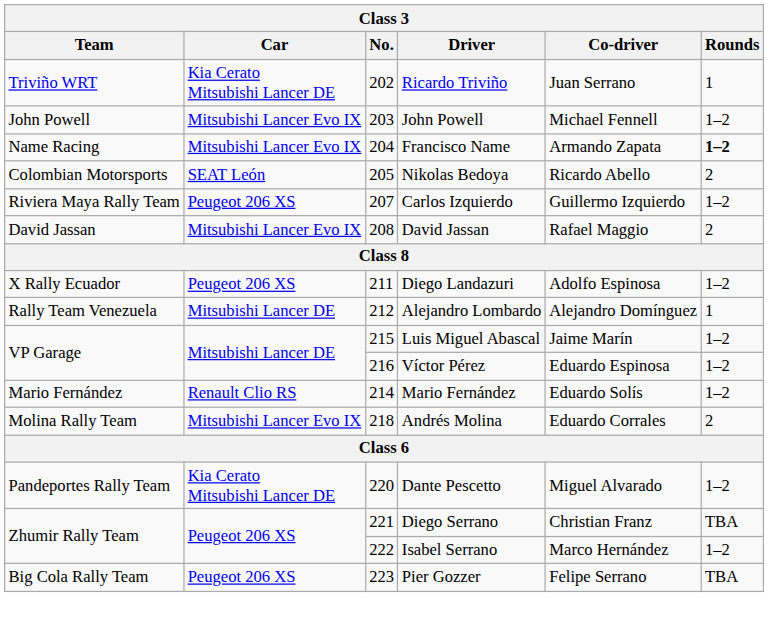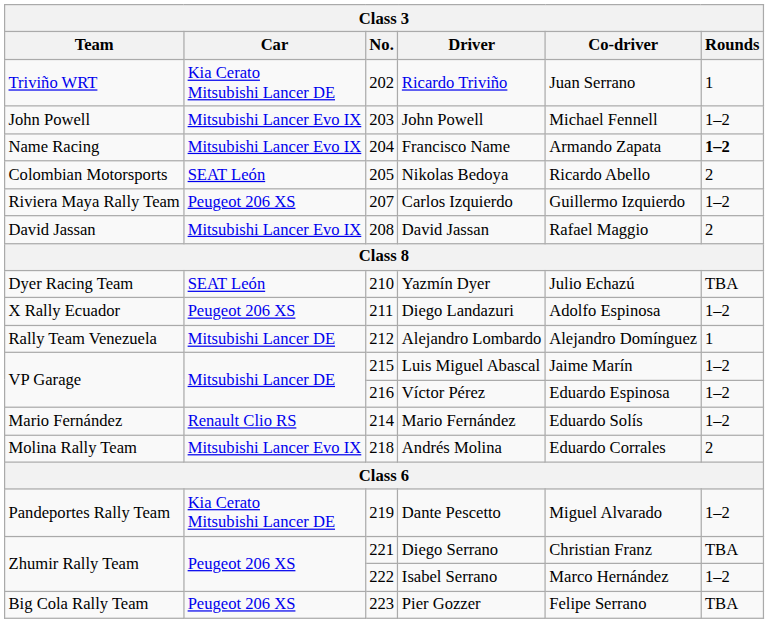 <table class="wikitable" style="font-size: 85%;">
 <tr>
 <th colspan=6>Class 3</th>
 </tr>
 <tr>
 <th>Team</th>
 <th>Car</th>
 <th>No.</th>
 <th>Driver</th>
 <th>Co-driver</th>
 <th>Rounds</th>
 </tr>
 <tr>
 <td> <a href='#'>Triviño WRT</a></td>
 <td><a href='#'>Kia Cerato</a><br><a href='#'>Mitsubishi Lancer DE</a></td>
 <td>202</td>
 <td> <a href='#'>Ricardo Triviño</a></td>
 <td> Juan Serrano</td>
 <td>1</td>
 </tr>
 <tr>
 <td> John Powell</td>
 <td><a href='#'>Mitsubishi Lancer Evo IX</a></td>
 <td>203</td>
 <td> John Powell</td>
 <td> Michael Fennell</td>
 <td>1–2</td>
 </tr>
 <tr>
 <td> Name Racing</td>
 <td><a href='#'>Mitsubishi Lancer Evo IX</a></td>
 <td>204</td>
 <td> Francisco Name</td>
 <td> Armando Zapata</td>
 <td><strong>1–2</strong></td>
 </tr>
 <tr>
 <td> Colombian Motorsports</td>
 <td><a href='#'>SEAT León</a></td>
 <td>205</td>
 <td> Nikolas Bedoya</td>
 <td> Ricardo Abello</td>
 <td>2</td>
 </tr>
 <tr>
 <td> Riviera Maya Rally Team</td>
 <td><a href='#'>Peugeot 206 XS</a></td>
 <td>207</td>
 <td> Carlos Izquierdo</td>
 <td> Guillermo Izquierdo</td>
 <td>1–2</td>
 </tr>
 <tr>
 <td> David Jassan</td>
 <td><a href='#'>Mitsubishi Lancer Evo IX</a></td>
 <td>208</td>
 <td> David Jassan</td>
 <td>Rafael Maggio</td>
 <td>2</td>
 </tr>
 <tr>
 <th colspan=6>Class 8</th>
 </tr>
 <tr>
+<td> Dyer Racing Team</td>
+<td><a href='#'>SEAT León</a></td>
+<td>210</td>
+<td> Yazmín Dyer</td>
+<td> Julio Echazú</td>
+<td>TBA</td>
+</tr>
+<tr>
 <td> X Rally Ecuador</td>
 <td><a href='#'>Peugeot 206 XS</a></td>
 <td>211</td>
 <td> Diego Landazuri</td>
 <td> Adolfo Espinosa</td>
 <td>1–2</td>
 </tr>
 <tr>
 <td> Rally Team Venezuela</td>
 <td><a href='#'>Mitsubishi Lancer DE</a></td>
 <td>212</td>
 <td> Alejandro Lombardo</td>
 <td> Alejandro Domínguez</td>
 <td>1</td>
 </tr>
 <tr>
 <td rowspan=2> VP Garage</td>
 <td rowspan=2><a href='#'>Mitsubishi Lancer DE</a></td>
 <td>215</td>
 <td> Luis Miguel Abascal</td>
 <td> Jaime Marín</td>
 <td>1–2</td>
 </tr>
 <tr>
 <td>216</td>
 <td> Víctor Pérez</td>
 <td> Eduardo Espinosa</td>
 <td>1–2</td>
 </tr>
 <tr>
 <td> Mario Fernández</td>
 <td><a href='#'>Renault Clio RS</a></td>
 <td>214</td>
 <td> Mario Fernández</td>
 <td> Eduardo Solís</td>
 <td>1–2</td>
 </tr>
 <tr>
 <td> Molina Rally Team</td>
 <td><a href='#'>Mitsubishi Lancer Evo IX</a></td>
 <td>218</td>
 <td> Andrés Molina</td>
 <td> Eduardo Corrales</td>
 <td>2</td>
 </tr>
 <tr>
 <th colspan=6>Class 6</th>
 </tr>
 <tr>
 <td> Pandeportes Rally Team</td>
 <td><a href='#'>Kia Cerato</a><br><a href='#'>Mitsubishi Lancer DE</a></td>
-<td>220</td>
+<td>219</td>
 <td> Dante Pescetto</td>
 <td> Miguel Alvarado</td>
 <td>1–2</td>
 </tr>
 <tr>
 <td rowspan=2> Zhumir Rally Team</td>
 <td rowspan=2><a href='#'>Peugeot 206 XS</a></td>
 <td>221</td>
 <td> Diego Serrano</td>
 <td> Christian Franz</td>
 <td>TBA</td>
 </tr>
 <tr>
 <td>222</td>
 <td> Isabel Serrano</td>
 <td> Marco Hernández</td>
 <td>1–2</td>
 </tr>
 <tr>
 <td> Big Cola Rally Team</td>
 <td><a href='#'>Peugeot 206 XS</a></td>
 <td>223</td>
 <td> Pier Gozzer</td>
 <td> Felipe Serrano</td>
 <td>TBA</td>
 </tr>
 </table>
